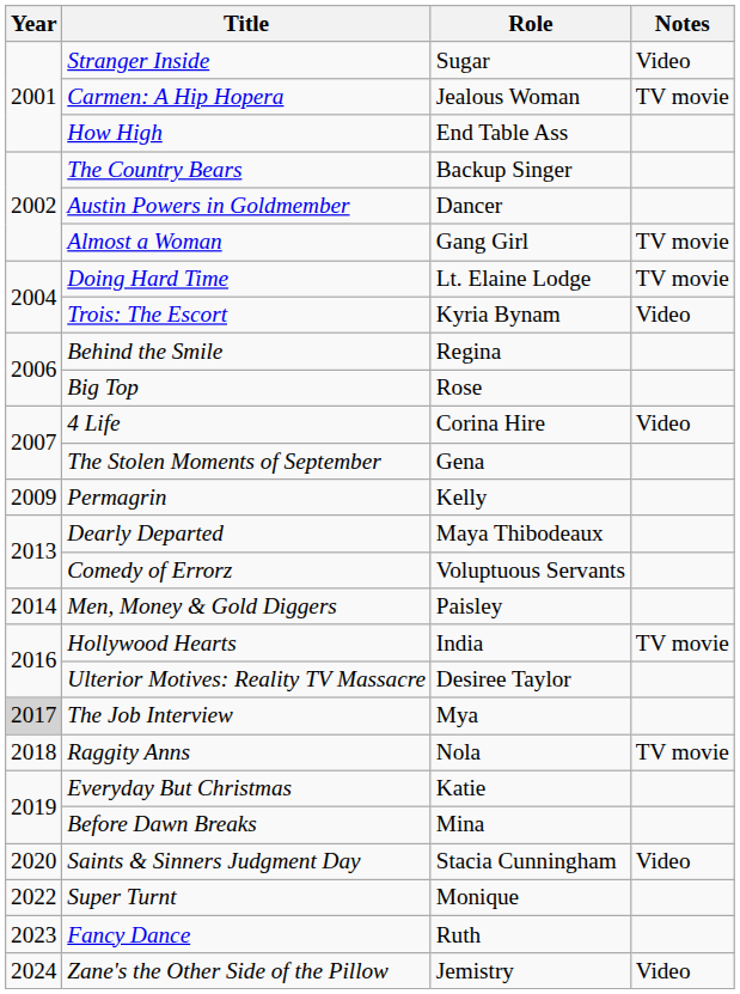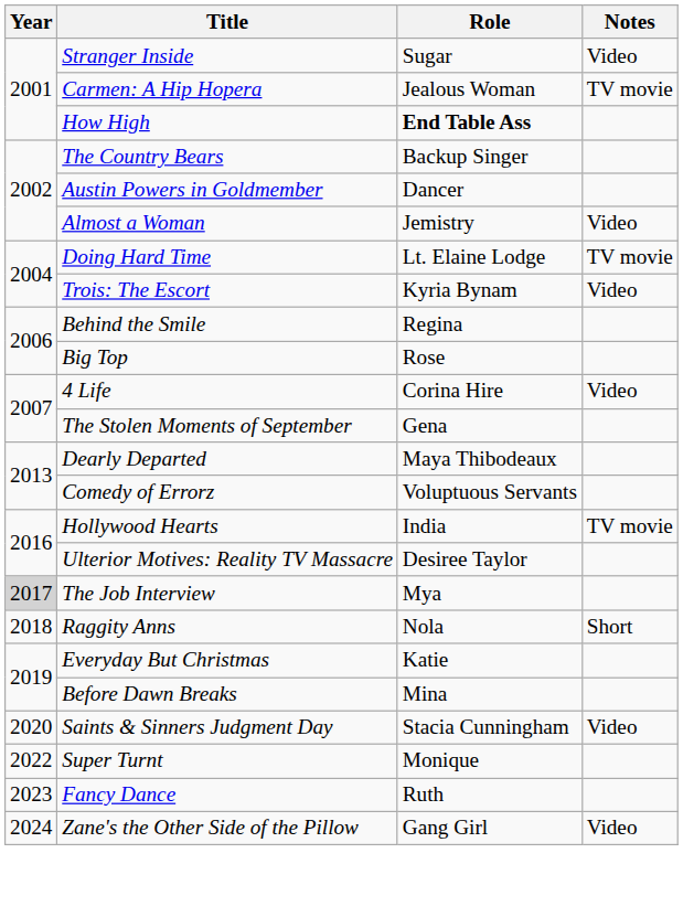 <table class="wikitable plainrowheaders sortable" style="margin-right: 0;">
 <tr>
 <th>Year</th>
 <th>Title</th>
 <th>Role</th>
 <th>Notes</th>
 </tr>
 <tr>
 <td rowspan=3>2001</td>
 <td><em><a href='#'>Stranger Inside</a></em></td>
 <td>Sugar</td>
 <td>Video</td>
 </tr>
 <tr>
 <td><em><a href='#'>Carmen: A Hip Hopera</a></em></td>
 <td>Jealous Woman</td>
 <td>TV movie</td>
 </tr>
 <tr>
 <td><em><a href='#'>How High</a></em></td>
-<td>End Table Ass</td>
+<td><strong>End Table Ass</strong></td>
 <td></td>
 </tr>
 <tr>
 <td rowspan=3>2002</td>
 <td><em><a href='#'>The Country Bears</a></em></td>
 <td>Backup Singer</td>
 <td></td>
 </tr>
 <tr>
 <td><em><a href='#'>Austin Powers in Goldmember</a></em></td>
 <td>Dancer</td>
 <td></td>
 </tr>
 <tr>
 <td><em><a href='#'>Almost a Woman</a></em></td>
-<td>Gang Girl</td>
-<td>TV movie</td>
+<td>Jemistry</td>
+<td>Video</td>
 </tr>
 <tr>
 <td rowspan=2>2004</td>
 <td><em><a href='#'>Doing Hard Time</a></em></td>
 <td>Lt. Elaine Lodge</td>
 <td>TV movie</td>
 </tr>
 <tr>
 <td><em><a href='#'>Trois: The Escort</a></em></td>
 <td>Kyria Bynam</td>
 <td>Video</td>
 </tr>
 <tr>
 <td rowspan=2>2006</td>
 <td><em>Behind the Smile</em></td>
 <td>Regina</td>
 <td></td>
 </tr>
 <tr>
 <td><em>Big Top</em></td>
 <td>Rose</td>
 <td></td>
 </tr>
 <tr>
 <td rowspan=2>2007</td>
 <td><em>4 Life</em></td>
 <td>Corina Hire</td>
 <td>Video</td>
 </tr>
 <tr>
 <td><em>The Stolen Moments of September</em></td>
 <td>Gena</td>
 <td></td>
 </tr>
 <tr>
-<td>2009</td>
-<td><em>Permagrin</em></td>
-<td>Kelly</td>
-<td></td>
-</tr>
-<tr>
 <td rowspan=2>2013</td>
 <td><em>Dearly Departed</em></td>
 <td>Maya Thibodeaux</td>
 <td></td>
 </tr>
 <tr>
 <td><em>Comedy of Errorz</em></td>
 <td>Voluptuous Servants</td>
-<td></td>
-</tr>
-<tr>
-<td>2014</td>
-<td><em>Men, Money & Gold Diggers</em></td>
-<td>Paisley</td>
 <td></td>
 </tr>
 <tr>
 <td rowspan=2>2016</td>
 <td><em>Hollywood Hearts</em></td>
 <td>India</td>
 <td>TV movie</td>
 </tr>
 <tr>
 <td><em>Ulterior Motives: Reality TV Massacre</em></td>
 <td>Desiree Taylor</td>
 <td></td>
 </tr>
 <tr>
 <td style="background: lightgrey;">2017</td>
 <td><em>The Job Interview</em></td>
 <td>Mya</td>
 <td></td>
 </tr>
 <tr>
 <td>2018</td>
 <td><em>Raggity Anns</em></td>
 <td>Nola</td>
-<td>TV movie</td>
+<td>Short</td>
 </tr>
 <tr>
 <td rowspan=2>2019</td>
 <td><em>Everyday But Christmas</em></td>
 <td>Katie</td>
 <td></td>
 </tr>
 <tr>
 <td><em>Before Dawn Breaks</em></td>
 <td>Mina</td>
 <td></td>
 </tr>
 <tr>
 <td>2020</td>
 <td><em>Saints & Sinners Judgment Day</em></td>
 <td>Stacia Cunningham</td>
 <td>Video</td>
 </tr>
 <tr>
 <td>2022</td>
 <td><em>Super Turnt</em></td>
 <td>Monique</td>
 <td></td>
 </tr>
 <tr>
 <td>2023</td>
 <td><em><a href='#'>Fancy Dance</a></em></td>
 <td>Ruth</td>
 <td></td>
 </tr>
 <tr>
 <td>2024</td>
 <td><em>Zane's the Other Side of the Pillow</em></td>
-<td>Jemistry</td>
+<td>Gang Girl</td>
 <td>Video</td>
 </tr>
 </table>
